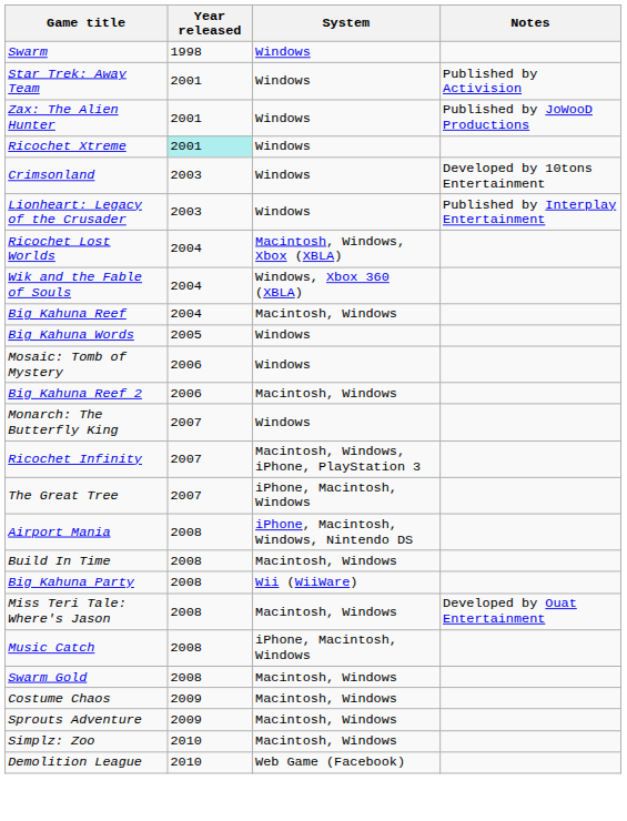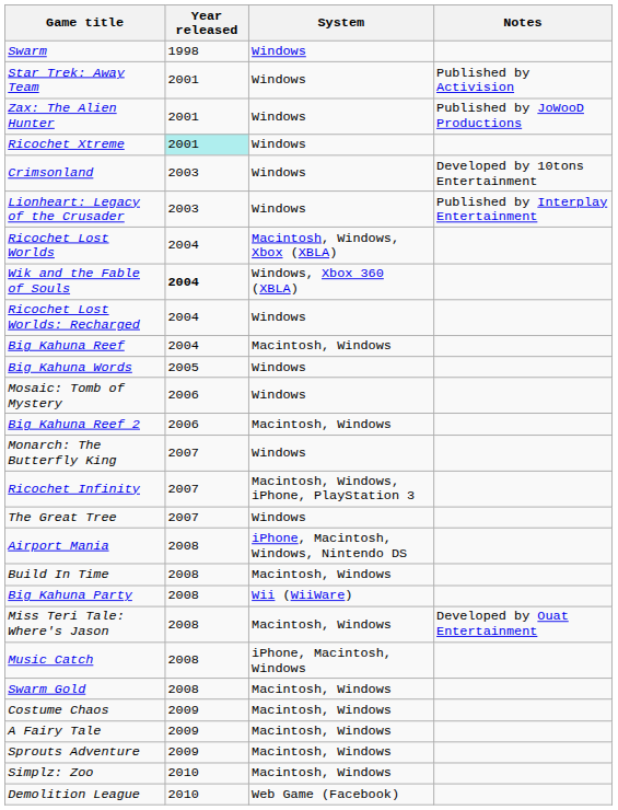 <table class="wikitable" border="1" class="wikitable sortable">
 <tr>
 <th>Game title</th>
 <th>Year released</th>
 <th>System</th>
 <th>Notes</th>
 </tr>
 <tr>
 <td><em><a href='#'>Swarm</a></em></td>
 <td>1998</td>
 <td><a href='#'>Windows</a></td>
 <td></td>
 </tr>
 <tr>
 <td><em><a href='#'>Star Trek: Away Team</a></em></td>
 <td>2001</td>
 <td>Windows</td>
 <td>Published by <a href='#'>Activision</a></td>
 </tr>
 <tr>
 <td><em><a href='#'>Zax: The Alien Hunter</a></em></td>
 <td>2001</td>
 <td>Windows</td>
 <td>Published by <a href='#'>JoWooD Productions</a></td>
 </tr>
 <tr>
 <td><em><a href='#'>Ricochet Xtreme</a></em></td>
 <td style="background: paleturquoise;">2001</td>
 <td>Windows</td>
 <td></td>
 </tr>
 <tr>
 <td><em><a href='#'>Crimsonland</a></em></td>
 <td>2003</td>
 <td>Windows</td>
 <td>Developed by 10tons Entertainment</td>
 </tr>
 <tr>
 <td><em><a href='#'>Lionheart: Legacy of the Crusader</a></em></td>
 <td>2003</td>
 <td>Windows</td>
 <td>Published by <a href='#'>Interplay Entertainment</a></td>
 </tr>
 <tr>
 <td><em><a href='#'>Ricochet Lost Worlds</a></em></td>
 <td>2004</td>
 <td><a href='#'>Macintosh</a>, Windows, <a href='#'>Xbox</a> (<a href='#'>XBLA</a>)</td>
 <td></td>
 </tr>
 <tr>
 <td><em><a href='#'>Wik and the Fable of Souls</a></em></td>
+<td><strong>2004</strong></td>
+<td>Windows, <a href='#'>Xbox 360</a> (<a href='#'>XBLA</a>)</td>
+<td></td>
+</tr>
+<tr>
+<td><em><a href='#'>Ricochet Lost Worlds: Recharged</a></em></td>
 <td>2004</td>
-<td>Windows, <a href='#'>Xbox 360</a> (<a href='#'>XBLA</a>)</td>
+<td>Windows</td>
 <td></td>
 </tr>
 <tr>
 <td><em><a href='#'>Big Kahuna Reef</a></em></td>
 <td>2004</td>
 <td>Macintosh, Windows</td>
 <td></td>
 </tr>
 <tr>
 <td><em><a href='#'>Big Kahuna Words</a></em></td>
 <td>2005</td>
 <td>Windows</td>
 <td></td>
 </tr>
 <tr>
 <td><em>Mosaic: Tomb of Mystery</em></td>
 <td>2006</td>
 <td>Windows</td>
 <td></td>
 </tr>
 <tr>
 <td><em><a href='#'>Big Kahuna Reef 2</a></em></td>
 <td>2006</td>
 <td>Macintosh, Windows</td>
 <td></td>
 </tr>
 <tr>
 <td><em>Monarch: The Butterfly King</em></td>
 <td>2007</td>
 <td>Windows</td>
 <td></td>
 </tr>
 <tr>
 <td><em><a href='#'>Ricochet Infinity</a></em></td>
 <td>2007</td>
 <td>Macintosh, Windows, iPhone, PlayStation 3</td>
 <td></td>
 </tr>
 <tr>
 <td><em>The Great Tree</em></td>
 <td>2007</td>
-<td>iPhone, Macintosh, Windows</td>
+<td>Windows</td>
 <td></td>
 </tr>
 <tr>
 <td><em><a href='#'>Airport Mania</a></em></td>
 <td>2008</td>
 <td><a href='#'>iPhone</a>, Macintosh, Windows, Nintendo DS</td>
 <td></td>
 </tr>
 <tr>
 <td><em>Build In Time</em></td>
 <td>2008</td>
 <td>Macintosh, Windows</td>
 <td></td>
 </tr>
 <tr>
 <td><em><a href='#'>Big Kahuna Party</a></em></td>
 <td>2008</td>
 <td><a href='#'>Wii</a> (<a href='#'>WiiWare</a>)</td>
 <td></td>
 </tr>
 <tr>
 <td><em>Miss Teri Tale: Where's Jason</em></td>
 <td>2008</td>
 <td>Macintosh, Windows</td>
 <td>Developed by <a href='#'>Ouat Entertainment</a></td>
 </tr>
 <tr>
 <td><em><a href='#'>Music Catch</a></em></td>
 <td>2008</td>
 <td>iPhone, Macintosh, Windows</td>
 <td></td>
 </tr>
 <tr>
 <td><em><a href='#'>Swarm Gold</a></em></td>
 <td>2008</td>
 <td>Macintosh, Windows</td>
 <td></td>
 </tr>
 <tr>
 <td><em>Costume Chaos</em></td>
 <td>2009</td>
 <td>Macintosh, Windows</td>
 <td></td>
 </tr>
 <tr>
+<td><em>A Fairy Tale</em></td>
+<td>2009</td>
+<td>Macintosh, Windows</td>
+<td></td>
+</tr>
+<tr>
 <td><em>Sprouts Adventure</em></td>
 <td>2009</td>
 <td>Macintosh, Windows</td>
 <td></td>
 </tr>
 <tr>
 <td><em>Simplz: Zoo</em></td>
 <td>2010</td>
 <td>Macintosh, Windows</td>
 <td></td>
 </tr>
 <tr>
 <td><em>Demolition League</em></td>
 <td>2010</td>
 <td>Web Game (Facebook)</td>
 <td></td>
 </tr>
 </table>
